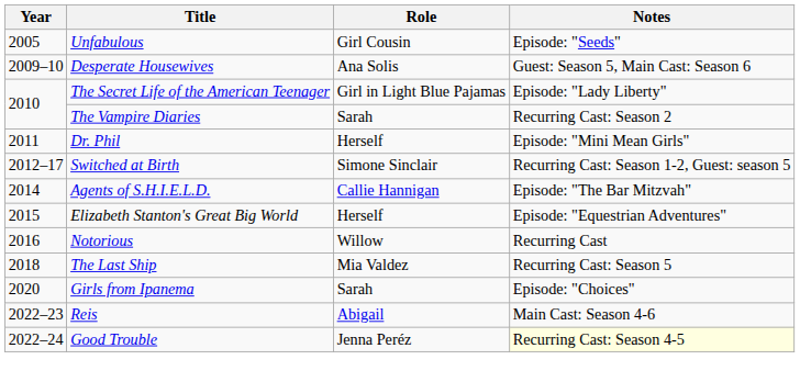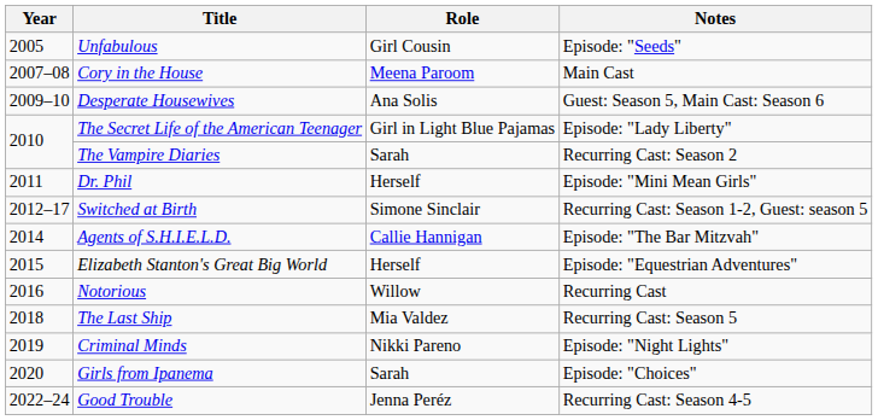 <table class="wikitable sortable">
 <tr>
 <th>Year</th>
 <th>Title</th>
 <th>Role</th>
 <th>Notes</th>
 </tr>
 <tr>
 <td>2005</td>
 <td><em><a href='#'>Unfabulous</a></em></td>
 <td>Girl Cousin</td>
 <td>Episode: "<a href='#'>Seeds</a>"</td>
+</tr>
+<tr>
+<td>2007–08</td>
+<td><em><a href='#'>Cory in the House</a></em></td>
+<td><a href='#'>Meena Paroom</a></td>
+<td>Main Cast</td>
 </tr>
 <tr>
 <td>2009–10</td>
 <td><em><a href='#'>Desperate Housewives</a></em></td>
 <td>Ana Solis</td>
 <td>Guest: Season 5, Main Cast: Season 6</td>
 </tr>
 <tr>
 <td rowspan="2">2010</td>
 <td><em><a href='#'>The Secret Life of the American Teenager</a></em></td>
 <td>Girl in Light Blue Pajamas</td>
 <td>Episode: "Lady Liberty"</td>
 </tr>
 <tr>
 <td><em><a href='#'>The Vampire Diaries</a></em></td>
 <td>Sarah</td>
 <td>Recurring Cast: Season 2</td>
 </tr>
 <tr>
 <td>2011</td>
 <td><em><a href='#'>Dr. Phil</a></em></td>
 <td>Herself</td>
 <td>Episode: "Mini Mean Girls"</td>
 </tr>
 <tr>
 <td>2012–17</td>
 <td><em><a href='#'>Switched at Birth</a></em></td>
 <td>Simone Sinclair</td>
 <td>Recurring Cast: Season 1-2, Guest: season 5</td>
 </tr>
 <tr>
 <td>2014</td>
 <td><em><a href='#'>Agents of S.H.I.E.L.D.</a></em></td>
 <td><a href='#'>Callie Hannigan</a></td>
 <td>Episode: "The Bar Mitzvah"</td>
 </tr>
 <tr>
 <td>2015</td>
 <td><em>Elizabeth Stanton's Great Big World</em></td>
 <td>Herself</td>
 <td>Episode: "Equestrian Adventures"</td>
 </tr>
 <tr>
 <td>2016</td>
 <td><em><a href='#'>Notorious</a></em></td>
 <td>Willow</td>
 <td>Recurring Cast</td>
 </tr>
 <tr>
 <td>2018</td>
 <td><em><a href='#'>The Last Ship</a></em></td>
 <td>Mia Valdez</td>
 <td>Recurring Cast: Season 5</td>
 </tr>
 <tr>
+<td>2019</td>
+<td><em><a href='#'>Criminal Minds</a></em></td>
+<td>Nikki Pareno</td>
+<td>Episode: "Night Lights"</td>
+</tr>
+<tr>
 <td>2020</td>
 <td><em><a href='#'>Girls from Ipanema</a></em></td>
 <td>Sarah</td>
 <td>Episode: "Choices"</td>
 </tr>
 <tr>
-<td>2022–23</td>
-<td><em><a href='#'>Reis</a></em></td>
-<td><a href='#'>Abigail</a></td>
-<td>Main Cast: Season 4-6</td>
-</tr>
-<tr>
 <td>2022–24</td>
 <td><em><a href='#'>Good Trouble</a></em></td>
 <td>Jenna Peréz</td>
-<td style="background: lightyellow;">Recurring Cast: Season 4-5</td>
+<td>Recurring Cast: Season 4-5</td>
 </tr>
 </table>
